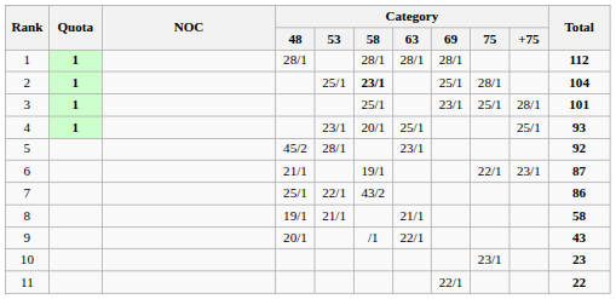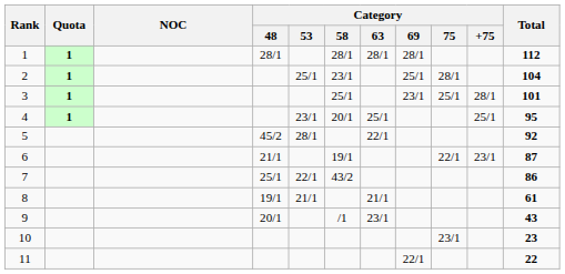 <table class="wikitable" style="text-align:center; font-size:90%">
 <tr>
 <th rowspan=2 width=40>Rank</th>
 <th rowspan=2 width=50>Quota</th>
 <th rowspan=2 width=180>NOC</th>
 <th colspan=7>Category</th>
 <th rowspan=2 width=60>Total</th>
 </tr>
 <tr>
 <th width=35>48</th>
 <th width=35>53</th>
 <th width=35>58</th>
 <th width=35>63</th>
 <th width=35>69</th>
 <th width=35>75</th>
 <th width=35>+75</th>
 </tr>
 <tr>
 <td>1</td>
 <td bgcolor=#ccffcc><strong>1</strong></td>
 <td align=left></td>
 <td>28/1</td>
 <td></td>
 <td>28/1</td>
 <td>28/1</td>
 <td>28/1</td>
 <td></td>
 <td></td>
 <td><strong>112</strong></td>
 </tr>
 <tr>
 <td>2</td>
 <td bgcolor=#ccffcc><strong>1</strong></td>
 <td align=left></td>
 <td></td>
 <td>25/1</td>
-<td><strong>23/1</strong></td>
+<td>23/1</td>
 <td></td>
 <td>25/1</td>
 <td>28/1</td>
 <td></td>
 <td><strong>104</strong></td>
 </tr>
 <tr>
 <td>3</td>
 <td bgcolor=#ccffcc><strong>1</strong></td>
 <td align=left></td>
 <td></td>
 <td></td>
 <td>25/1</td>
 <td></td>
 <td>23/1</td>
 <td>25/1</td>
 <td>28/1</td>
 <td><strong>101</strong></td>
 </tr>
 <tr>
 <td>4</td>
 <td bgcolor=#ccffcc><strong>1</strong></td>
 <td align=left></td>
 <td></td>
 <td>23/1</td>
 <td>20/1</td>
 <td>25/1</td>
 <td></td>
 <td></td>
 <td>25/1</td>
-<td><strong>93</strong></td>
+<td><strong>95</strong></td>
 </tr>
 <tr>
 <td>5</td>
 <td></td>
 <td align=left></td>
 <td>45/2</td>
 <td>28/1</td>
 <td></td>
-<td>23/1</td>
+<td>22/1</td>
 <td></td>
 <td></td>
 <td></td>
 <td><strong>92</strong></td>
 </tr>
 <tr>
 <td>6</td>
 <td></td>
 <td align=left></td>
 <td>21/1</td>
 <td></td>
 <td>19/1</td>
 <td></td>
 <td></td>
 <td>22/1</td>
 <td>23/1</td>
 <td><strong>87</strong></td>
 </tr>
 <tr>
 <td>7</td>
 <td></td>
 <td align=left></td>
 <td>25/1</td>
 <td>22/1</td>
 <td>43/2</td>
 <td></td>
 <td></td>
 <td></td>
 <td></td>
 <td><strong>86</strong></td>
 </tr>
 <tr>
 <td>8</td>
 <td></td>
 <td align=left></td>
 <td>19/1</td>
 <td>21/1</td>
 <td></td>
 <td>21/1</td>
 <td></td>
 <td></td>
 <td></td>
-<td><strong>58</strong></td>
+<td><strong>61</strong></td>
 </tr>
 <tr>
 <td>9</td>
 <td></td>
 <td align=left></td>
 <td>20/1</td>
 <td></td>
 <td>/1</td>
-<td>22/1</td>
+<td>23/1</td>
 <td></td>
 <td></td>
 <td></td>
 <td><strong>43</strong></td>
 </tr>
 <tr>
 <td>10</td>
 <td></td>
 <td align=left></td>
 <td></td>
 <td></td>
 <td></td>
 <td></td>
 <td></td>
 <td>23/1</td>
 <td></td>
 <td><strong>23</strong></td>
 </tr>
 <tr>
 <td>11</td>
 <td></td>
 <td align=left></td>
 <td></td>
 <td></td>
 <td></td>
 <td></td>
 <td>22/1</td>
 <td></td>
 <td></td>
 <td><strong>22</strong></td>
 </tr>
 </table>
